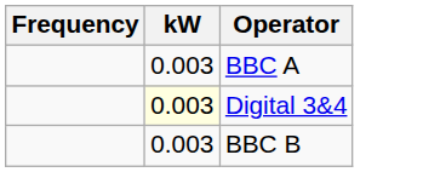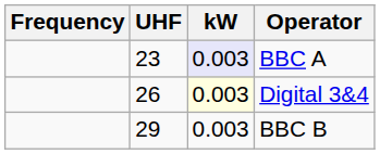 <table class="wikitable sortable">
 <tr>
 <th>Frequency</th>
+<th>UHF</th>
 <th>kW</th>
 <th>Operator</th>
 </tr>
 <tr>
 <td></td>
-<td>0.003</td>
+<td>23</td>
+<td style="background: lavender;">0.003</td>
 <td><a href='#'>BBC</a> A</td>
 </tr>
 <tr>
 <td></td>
+<td>26</td>
 <td style="background: lightyellow;">0.003</td>
 <td><a href='#'>Digital 3&4</a></td>
 </tr>
 <tr>
 <td></td>
+<td>29</td>
 <td>0.003</td>
 <td>BBC B</td>
 </tr>
 </table>
